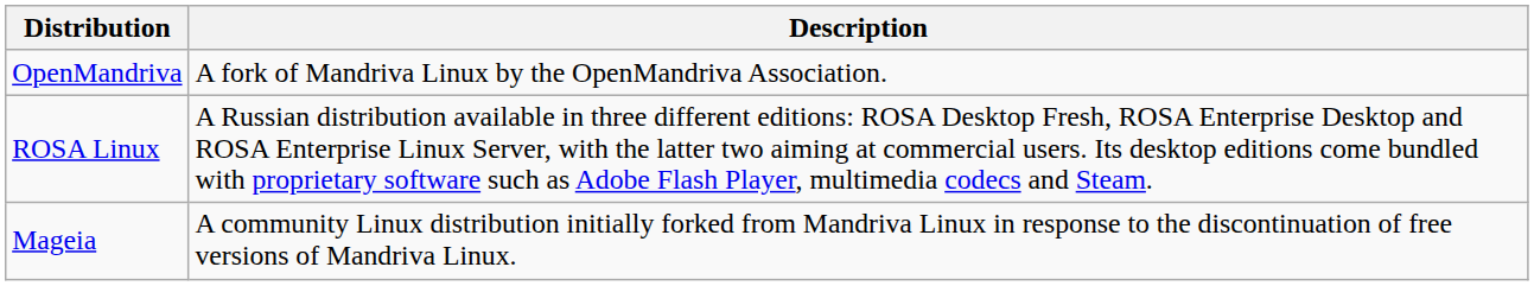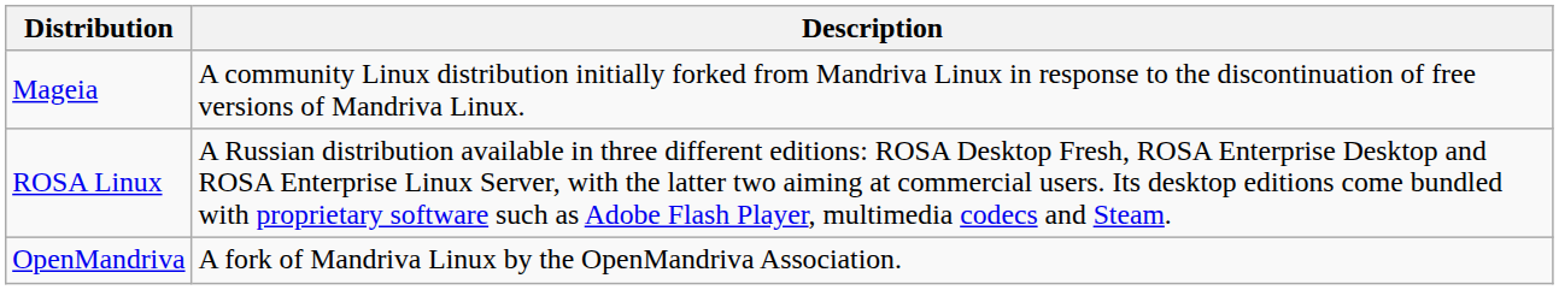 <table class="wikitable">
 <tr>
 <th>Distribution</th>
 <th>Description</th>
 </tr>
 <tr>
-<td><a href='#'>OpenMandriva</a></td>
-<td>A fork of Mandriva Linux by the OpenMandriva Association.</td>
+<td><a href='#'>Mageia</a></td>
+<td>A community Linux distribution initially forked from Mandriva Linux in response to the discontinuation of free versions of Mandriva Linux.</td>
 </tr>
 <tr>
 <td><a href='#'>ROSA Linux</a></td>
 <td>A Russian distribution available in three different editions: ROSA Desktop Fresh, ROSA Enterprise Desktop and ROSA Enterprise Linux Server, with the latter two aiming at commercial users. Its desktop editions come bundled with <a href='#'>proprietary software</a> such as <a href='#'>Adobe Flash Player</a>, multimedia <a href='#'>codecs</a> and <a href='#'>Steam</a>.</td>
 </tr>
 <tr>
-<td><a href='#'>Mageia</a></td>
-<td>A community Linux distribution initially forked from Mandriva Linux in response to the discontinuation of free versions of Mandriva Linux.</td>
+<td><a href='#'>OpenMandriva</a></td>
+<td>A fork of Mandriva Linux by the OpenMandriva Association.</td>
 </tr>
 </table>
